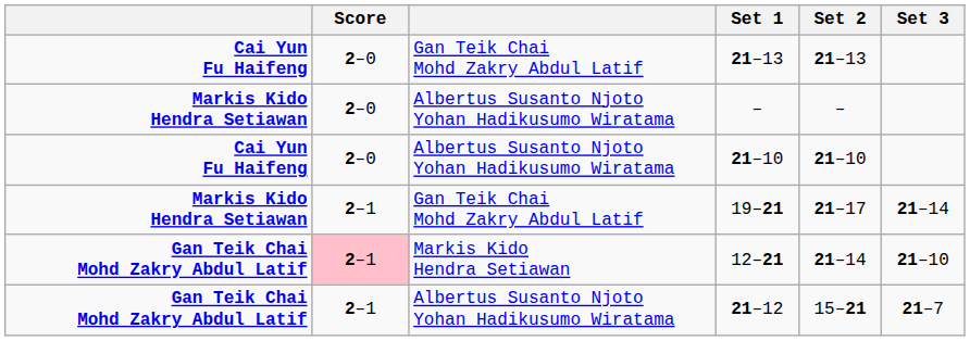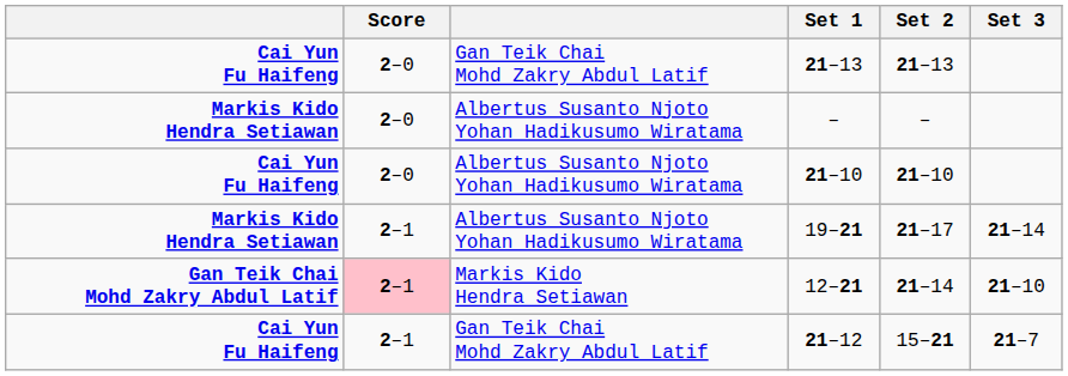 <table class="wikitable" style="text-align:center; font-size:90%">
 <tr>
 <th align="right" width="200"></th>
 <th width="60">Score</th>
 <th align="left" width="200"></th>
 <th width="50">Set 1</th>
 <th width="50">Set 2</th>
 <th width="50">Set 3</th>
 </tr>
 <tr>
 <td align="right"><strong><a href='#'>Cai Yun</a> <br><a href='#'>Fu Haifeng</a> </strong></td>
 <td align="center"><strong>2</strong>–0</td>
 <td align="left"> <a href='#'>Gan Teik Chai</a><br> <a href='#'>Mohd Zakry Abdul Latif</a></td>
 <td><strong>21</strong>–13</td>
 <td><strong>21</strong>–13</td>
 <td></td>
 </tr>
 <tr>
 <td align="right"><strong><a href='#'>Markis Kido</a> <br><a href='#'>Hendra Setiawan</a> </strong></td>
 <td align="center"><strong>2</strong>–0</td>
 <td align="left"> <a href='#'>Albertus Susanto Njoto</a><br> <a href='#'>Yohan Hadikusumo Wiratama</a></td>
 <td>–</td>
 <td>–</td>
 <td></td>
 </tr>
 <tr>
 <td align="right"><strong><a href='#'>Cai Yun</a> <br><a href='#'>Fu Haifeng</a> </strong></td>
 <td align="center"><strong>2</strong>–0</td>
 <td align="left"> <a href='#'>Albertus Susanto Njoto</a><br> <a href='#'>Yohan Hadikusumo Wiratama</a></td>
 <td><strong>21</strong>–10</td>
 <td><strong>21</strong>–10</td>
 <td></td>
 </tr>
 <tr>
 <td align="right"><strong><a href='#'>Markis Kido</a> <br><a href='#'>Hendra Setiawan</a> </strong></td>
 <td align="center"><strong>2</strong>–1</td>
-<td align="left"> <a href='#'>Gan Teik Chai</a><br> <a href='#'>Mohd Zakry Abdul Latif</a></td>
+<td align="left"> <a href='#'>Albertus Susanto Njoto</a><br> <a href='#'>Yohan Hadikusumo Wiratama</a></td>
 <td>19–<strong>21</strong></td>
 <td><strong>21</strong>–17</td>
 <td><strong>21</strong>–14</td>
 </tr>
 <tr>
 <td align="right"><strong><a href='#'>Gan Teik Chai</a> <br><a href='#'>Mohd Zakry Abdul Latif</a> </strong></td>
 <td align="center" style="background: pink;"><strong>2</strong>–1</td>
 <td align="left"> <a href='#'>Markis Kido</a><br> <a href='#'>Hendra Setiawan</a></td>
 <td>12–<strong>21</strong></td>
 <td><strong>21</strong>–14</td>
 <td><strong>21</strong>–10</td>
 </tr>
 <tr>
-<td align="right"><strong><a href='#'>Gan Teik Chai</a> <br><a href='#'>Mohd Zakry Abdul Latif</a> </strong></td>
+<td align="right"><strong><a href='#'>Cai Yun</a> <br><a href='#'>Fu Haifeng</a> </strong></td>
 <td align="center"><strong>2</strong>–1</td>
-<td align="left"> <a href='#'>Albertus Susanto Njoto</a><br> <a href='#'>Yohan Hadikusumo Wiratama</a></td>
+<td align="left"> <a href='#'>Gan Teik Chai</a><br> <a href='#'>Mohd Zakry Abdul Latif</a></td>
 <td><strong>21</strong>–12</td>
 <td>15–<strong>21</strong></td>
 <td><strong>21</strong>–7</td>
 </tr>
 </table>
